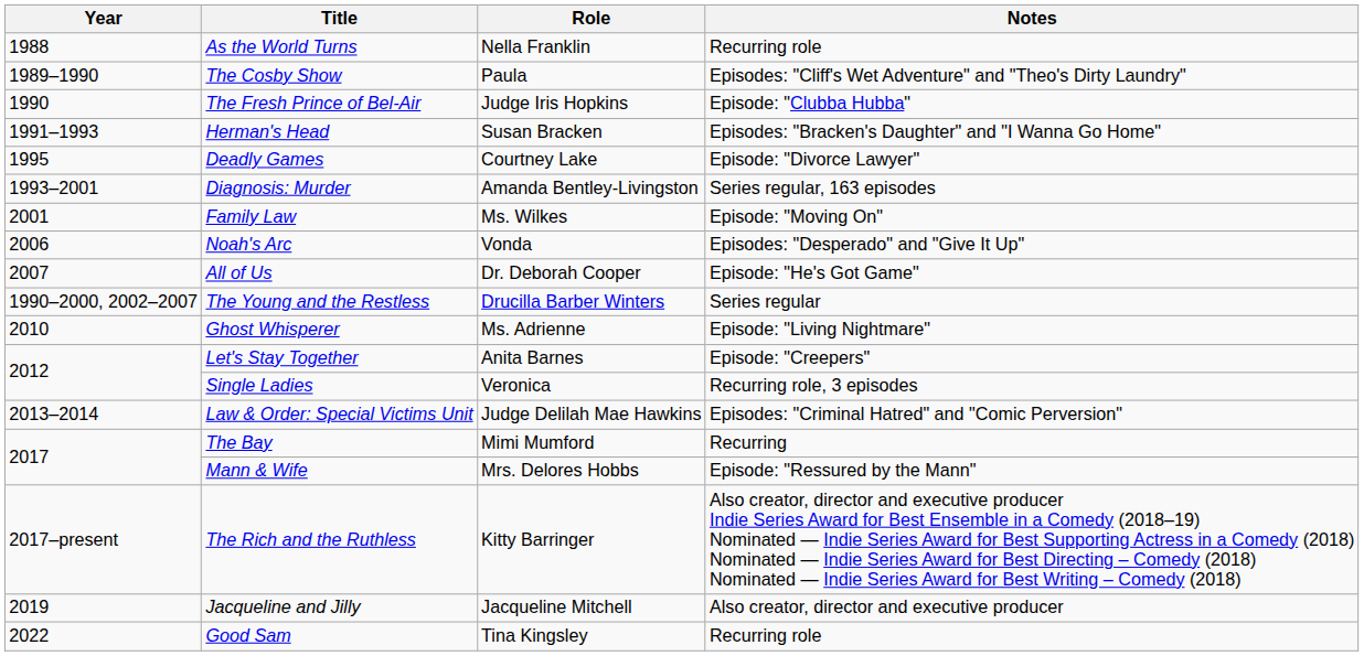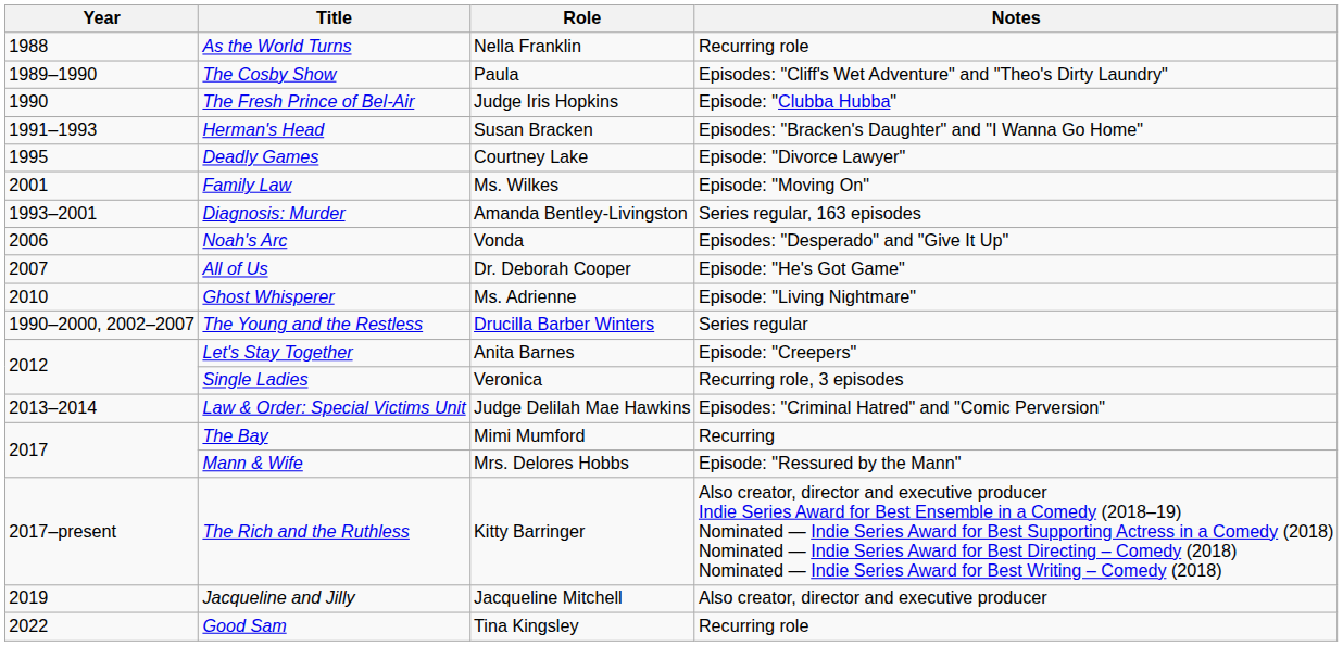 <table class="wikitable sortable">
 <tr>
 <th>Year</th>
 <th>Title</th>
 <th>Role</th>
 <th class="unsortable">Notes</th>
 </tr>
 <tr>
 <td>1988</td>
 <td><em><a href='#'>As the World Turns</a></em></td>
 <td>Nella Franklin</td>
 <td>Recurring role</td>
 </tr>
 <tr>
 <td>1989–1990</td>
 <td><em><a href='#'>The Cosby Show</a></em></td>
 <td>Paula</td>
 <td>Episodes: "Cliff's Wet Adventure" and "Theo's Dirty Laundry"</td>
 </tr>
 <tr>
 <td>1990</td>
 <td><em><a href='#'>The Fresh Prince of Bel-Air</a></em></td>
 <td>Judge Iris Hopkins</td>
 <td>Episode: "<a href='#'>Clubba Hubba</a>"</td>
 </tr>
 <tr>
 <td>1991–1993</td>
 <td><em><a href='#'>Herman's Head</a></em></td>
 <td>Susan Bracken</td>
 <td>Episodes: "Bracken's Daughter" and "I Wanna Go Home"</td>
 </tr>
 <tr>
 <td>1995</td>
 <td><em><a href='#'>Deadly Games</a></em></td>
 <td>Courtney Lake</td>
 <td>Episode: "Divorce Lawyer"</td>
 </tr>
 <tr>
+<td>2001</td>
+<td><em><a href='#'>Family Law</a></em></td>
+<td>Ms. Wilkes</td>
+<td>Episode: "Moving On"</td>
+</tr>
+<tr>
 <td>1993–2001</td>
 <td><em><a href='#'>Diagnosis: Murder</a></em></td>
 <td>Amanda Bentley-Livingston</td>
 <td>Series regular, 163 episodes</td>
-</tr>
-<tr>
-<td>2001</td>
-<td><em><a href='#'>Family Law</a></em></td>
-<td>Ms. Wilkes</td>
-<td>Episode: "Moving On"</td>
 </tr>
 <tr>
 <td>2006</td>
 <td><em><a href='#'>Noah's Arc</a></em></td>
 <td>Vonda</td>
 <td>Episodes: "Desperado" and "Give It Up"</td>
 </tr>
 <tr>
 <td>2007</td>
 <td><em><a href='#'>All of Us</a></em></td>
 <td>Dr. Deborah Cooper</td>
 <td>Episode: "He's Got Game"</td>
 </tr>
 <tr>
+<td>2010</td>
+<td><em><a href='#'>Ghost Whisperer</a></em></td>
+<td>Ms. Adrienne</td>
+<td>Episode: "Living Nightmare"</td>
+</tr>
+<tr>
 <td>1990–2000, 2002–2007</td>
 <td><em><a href='#'>The Young and the Restless</a></em></td>
 <td><a href='#'>Drucilla Barber Winters</a></td>
 <td>Series regular</td>
-</tr>
-<tr>
-<td>2010</td>
-<td><em><a href='#'>Ghost Whisperer</a></em></td>
-<td>Ms. Adrienne</td>
-<td>Episode: "Living Nightmare"</td>
 </tr>
 <tr>
 <td rowspan="2">2012</td>
 <td><em><a href='#'>Let's Stay Together</a></em></td>
 <td>Anita Barnes</td>
 <td>Episode: "Creepers"</td>
 </tr>
 <tr>
 <td><em><a href='#'>Single Ladies</a></em></td>
 <td>Veronica</td>
 <td>Recurring role, 3 episodes</td>
 </tr>
 <tr>
 <td>2013–2014</td>
 <td><em><a href='#'>Law & Order: Special Victims Unit</a></em></td>
 <td>Judge Delilah Mae Hawkins</td>
 <td>Episodes: "Criminal Hatred" and "Comic Perversion"</td>
 </tr>
 <tr>
 <td rowspan="2">2017</td>
 <td><em><a href='#'>The Bay</a></em></td>
 <td>Mimi Mumford</td>
 <td>Recurring</td>
 </tr>
 <tr>
 <td><em><a href='#'>Mann & Wife</a></em></td>
 <td>Mrs. Delores Hobbs</td>
 <td>Episode: "Ressured by the Mann"</td>
 </tr>
 <tr>
 <td>2017–present</td>
 <td><em><a href='#'>The Rich and the Ruthless</a></em></td>
 <td>Kitty Barringer</td>
 <td>Also creator, director and executive producer<br><a href='#'>Indie Series Award for Best Ensemble in a Comedy</a> (2018–19)<br>Nominated — <a href='#'>Indie Series Award for Best Supporting Actress in a Comedy</a> (2018)<br>Nominated — <a href='#'>Indie Series Award for Best Directing – Comedy</a> (2018)<br>Nominated — <a href='#'>Indie Series Award for Best Writing – Comedy</a> (2018)</td>
 </tr>
 <tr>
 <td>2019</td>
 <td><em>Jacqueline and Jilly</em></td>
 <td>Jacqueline Mitchell</td>
 <td>Also creator, director and executive producer</td>
 </tr>
 <tr>
 <td>2022</td>
 <td><em><a href='#'>Good Sam</a></em></td>
 <td>Tina Kingsley</td>
 <td>Recurring role</td>
 </tr>
 </table>
